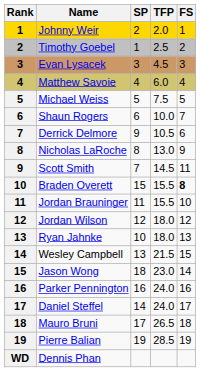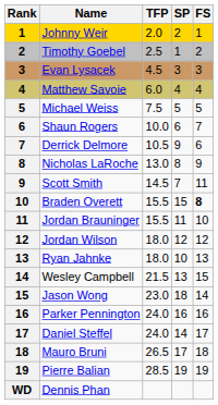 <table class="wikitable">
 <tr>
 <th>Rank</th>
 <th>Name</th>
+<th>TFP</th>
 <th>SP</th>
-<th>TFP</th>
 <th>FS</th>
 </tr>
 <tr bgcolor="gold">
 <td align="center"><strong>1</strong></td>
 <td><a href='#'>Johnny Weir</a></td>
+<td>2.0</td>
 <td>2</td>
-<td>2.0</td>
 <td>1</td>
 </tr>
 <tr bgcolor="silver">
 <td align="center"><strong>2</strong></td>
 <td><a href='#'>Timothy Goebel</a></td>
+<td>2.5</td>
 <td>1</td>
-<td>2.5</td>
 <td>2</td>
 </tr>
 <tr bgcolor="cc9966">
 <td align="center"><strong>3</strong></td>
 <td><a href='#'>Evan Lysacek</a></td>
+<td>4.5</td>
 <td>3</td>
-<td>4.5</td>
 <td>3</td>
 </tr>
 <tr bgcolor="#d1c571">
 <td align="center"><strong>4</strong></td>
 <td><a href='#'>Matthew Savoie</a></td>
+<td>6.0</td>
 <td>4</td>
-<td>6.0</td>
 <td>4</td>
 </tr>
 <tr>
 <th>5</th>
 <td><a href='#'>Michael Weiss</a></td>
+<td>7.5</td>
 <td>5</td>
-<td>7.5</td>
 <td>5</td>
 </tr>
 <tr>
 <th>6</th>
 <td><a href='#'>Shaun Rogers</a></td>
+<td>10.0</td>
 <td>6</td>
-<td>10.0</td>
 <td>7</td>
 </tr>
 <tr>
 <th>7</th>
 <td><a href='#'>Derrick Delmore</a></td>
+<td>10.5</td>
 <td>9</td>
-<td>10.5</td>
 <td>6</td>
 </tr>
 <tr>
 <th>8</th>
 <td><a href='#'>Nicholas LaRoche</a></td>
+<td>13.0</td>
 <td>8</td>
-<td>13.0</td>
 <td>9</td>
 </tr>
 <tr>
 <th>9</th>
 <td><a href='#'>Scott Smith</a></td>
+<td>14.5</td>
 <td>7</td>
-<td>14.5</td>
 <td>11</td>
 </tr>
 <tr>
 <th>10</th>
 <td><a href='#'>Braden Overett</a></td>
+<td>15.5</td>
 <td>15</td>
-<td>15.5</td>
 <td><strong>8</strong></td>
 </tr>
 <tr>
 <th>11</th>
 <td><a href='#'>Jordan Brauninger</a></td>
+<td>15.5</td>
 <td>11</td>
-<td>15.5</td>
 <td>10</td>
 </tr>
 <tr>
 <th>12</th>
 <td><a href='#'>Jordan Wilson</a></td>
+<td>18.0</td>
 <td>12</td>
-<td>18.0</td>
 <td>12</td>
 </tr>
 <tr>
 <th>13</th>
 <td><a href='#'>Ryan Jahnke</a></td>
+<td>18.0</td>
 <td>10</td>
-<td>18.0</td>
 <td>13</td>
 </tr>
 <tr>
 <th>14</th>
 <td>Wesley Campbell</td>
+<td>21.5</td>
 <td>13</td>
-<td>21.5</td>
 <td>15</td>
 </tr>
 <tr>
 <th>15</th>
 <td><a href='#'>Jason Wong</a></td>
+<td>23.0</td>
 <td>18</td>
-<td>23.0</td>
 <td>14</td>
 </tr>
 <tr>
 <th>16</th>
 <td><a href='#'>Parker Pennington</a></td>
+<td>24.0</td>
 <td>16</td>
-<td>24.0</td>
 <td>16</td>
 </tr>
 <tr>
 <th>17</th>
 <td><a href='#'>Daniel Steffel</a></td>
+<td>24.0</td>
 <td>14</td>
-<td>24.0</td>
 <td>17</td>
 </tr>
 <tr>
 <th>18</th>
 <td><a href='#'>Mauro Bruni</a></td>
+<td>26.5</td>
 <td>17</td>
-<td>26.5</td>
 <td>18</td>
 </tr>
 <tr>
 <th>19</th>
 <td><a href='#'>Pierre Balian</a></td>
+<td>28.5</td>
 <td>19</td>
-<td>28.5</td>
 <td>19</td>
 </tr>
 <tr>
 <th>WD</th>
 <td><a href='#'>Dennis Phan</a></td>
 <td></td>
 <td></td>
 <td></td>
 </tr>
 </table>
